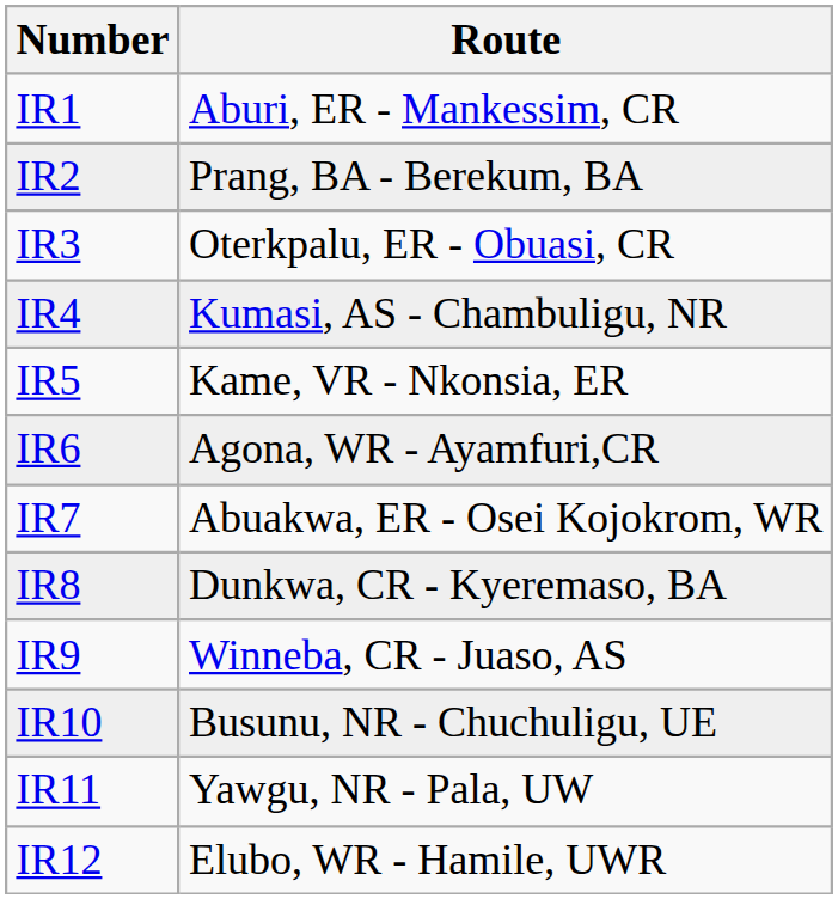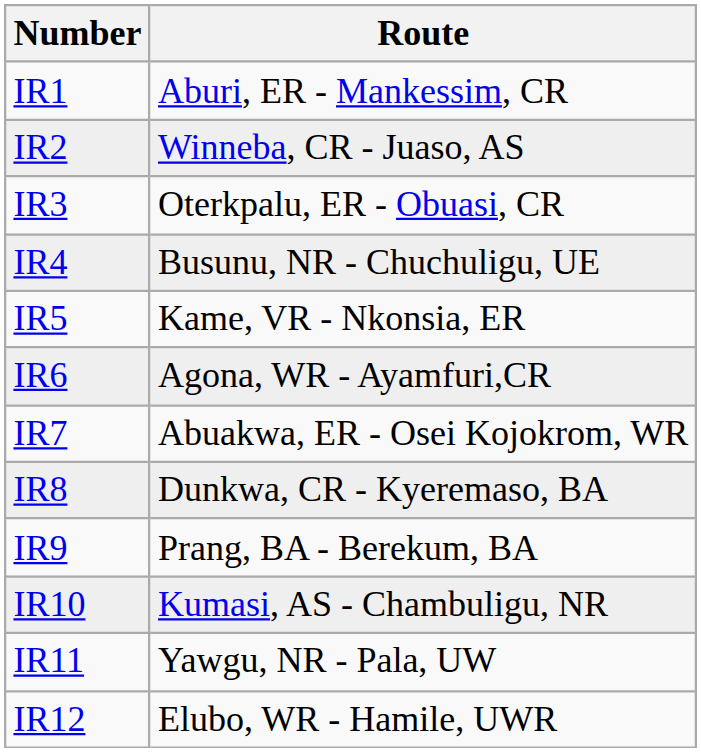 <table class="wikitable">
 <tr>
 <th>Number</th>
 <th>Route</th>
 </tr>
 <tr>
 <td><a href='#'>IR1</a></td>
 <td><a href='#'>Aburi</a>, ER - <a href='#'>Mankessim</a>, CR</td>
 </tr>
 <tr style="background:#EFEFEF">
 <td><a href='#'>IR2</a></td>
-<td>Prang, BA - Berekum, BA</td>
+<td><a href='#'>Winneba</a>, CR - Juaso, AS</td>
 </tr>
 <tr>
 <td><a href='#'>IR3</a></td>
 <td>Oterkpalu, ER - <a href='#'>Obuasi</a>, CR</td>
 </tr>
 <tr style="background:#EFEFEF">
 <td><a href='#'>IR4</a></td>
-<td><a href='#'>Kumasi</a>, AS - Chambuligu, NR</td>
+<td>Busunu, NR - Chuchuligu, UE</td>
 </tr>
 <tr>
 <td><a href='#'>IR5</a></td>
 <td>Kame, VR - Nkonsia, ER</td>
 </tr>
 <tr style="background:#EFEFEF">
 <td><a href='#'>IR6</a></td>
 <td>Agona, WR - Ayamfuri,CR</td>
 </tr>
 <tr>
 <td><a href='#'>IR7</a></td>
 <td>Abuakwa, ER - Osei Kojokrom, WR</td>
 </tr>
 <tr style="background:#EFEFEF">
 <td><a href='#'>IR8</a></td>
 <td>Dunkwa, CR - Kyeremaso, BA</td>
 </tr>
 <tr>
 <td><a href='#'>IR9</a></td>
-<td><a href='#'>Winneba</a>, CR - Juaso, AS</td>
+<td>Prang, BA - Berekum, BA</td>
 </tr>
 <tr style="background:#EFEFEF">
 <td><a href='#'>IR10</a></td>
-<td>Busunu, NR - Chuchuligu, UE</td>
+<td><a href='#'>Kumasi</a>, AS - Chambuligu, NR</td>
 </tr>
 <tr>
 <td><a href='#'>IR11</a></td>
 <td>Yawgu, NR  - Pala, UW</td>
 </tr>
 <tr>
 <td><a href='#'>IR12</a></td>
 <td>Elubo, WR - Hamile, UWR</td>
 </tr>
 </table>
